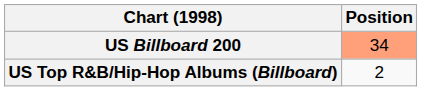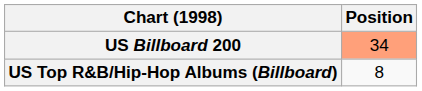 <table class="wikitable sortable plainrowheaders" style="text-align:center">
 <tr>
 <th>Chart (1998)</th>
 <th>Position</th>
 </tr>
 <tr>
 <th scope="row">US <em>Billboard</em> 200</th>
 <td style="background: lightsalmon;">34</td>
 </tr>
 <tr>
 <th scope="row">US Top R&B/Hip-Hop Albums (<em>Billboard</em>)</th>
-<td>2</td>
+<td>8</td>
 </tr>
 </table>
